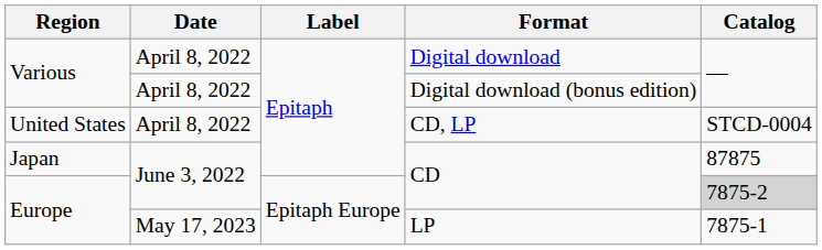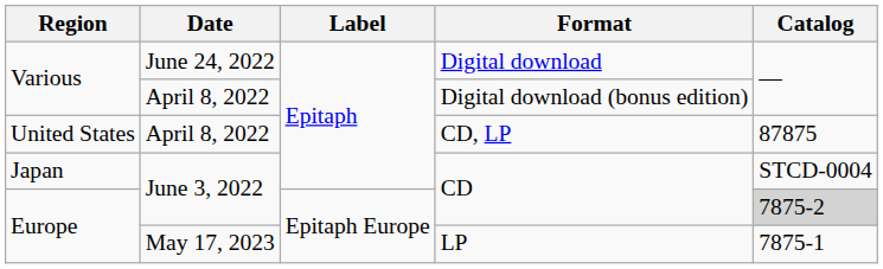 <table class="wikitable">
 <tr>
 <th>Region</th>
 <th>Date</th>
 <th>Label</th>
 <th>Format</th>
 <th>Catalog</th>
 </tr>
 <tr>
 <td rowspan="2">Various</td>
-<td>April 8, 2022</td>
+<td>June 24, 2022</td>
 <td rowspan="4"><a href='#'>Epitaph</a></td>
 <td><a href='#'>Digital download</a></td>
 <td rowspan="2">—</td>
 </tr>
 <tr>
 <td>April 8, 2022</td>
 <td>Digital download (bonus edition)</td>
 </tr>
 <tr>
 <td>United States</td>
 <td>April 8, 2022</td>
 <td>CD, <a href='#'>LP</a></td>
-<td>STCD-0004</td>
+<td>87875</td>
 </tr>
 <tr>
 <td>Japan</td>
 <td rowspan="2">June 3, 2022</td>
 <td rowspan="2">CD</td>
-<td>87875</td>
+<td>STCD-0004</td>
 </tr>
 <tr>
 <td rowspan="2">Europe</td>
 <td rowspan="2">Epitaph Europe</td>
 <td style="background: lightgrey;">7875-2</td>
 </tr>
 <tr>
 <td>May 17, 2023</td>
 <td>LP</td>
 <td>7875-1</td>
 </tr>
 </table>
